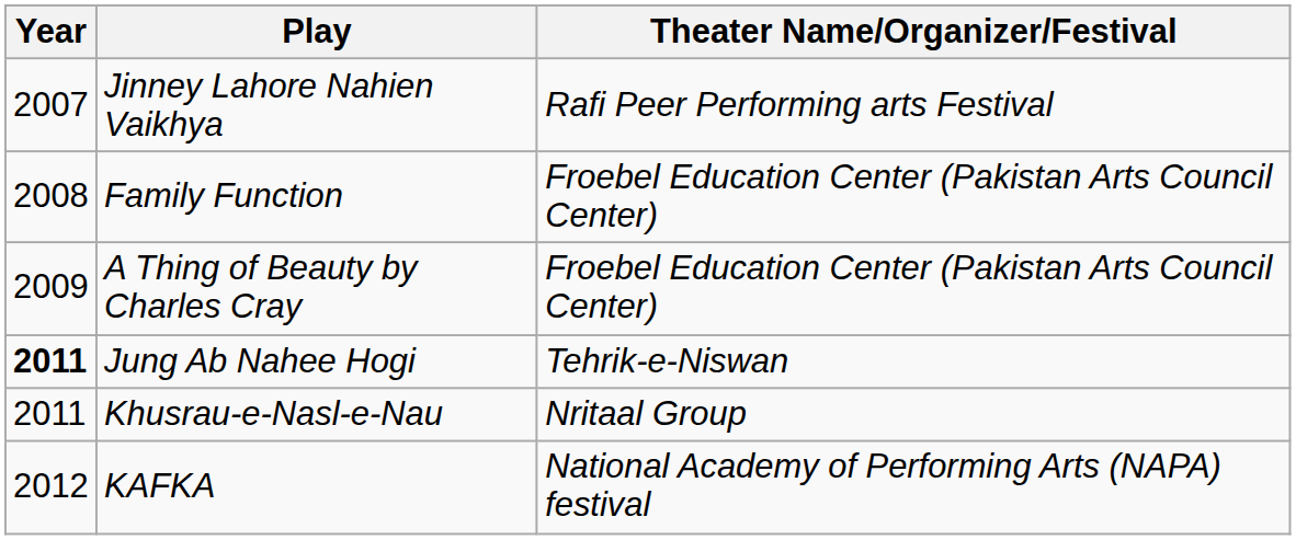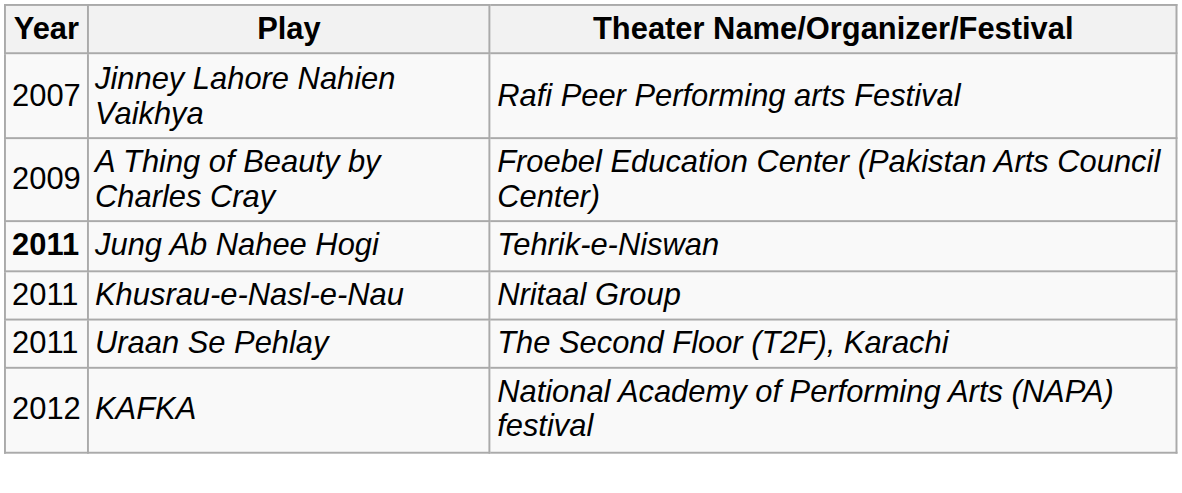 <table class="wikitable">
 <tr>
 <th>Year</th>
 <th>Play</th>
 <th>Theater Name/Organizer/Festival</th>
 </tr>
 <tr>
 <td>2007</td>
 <td><em>Jinney Lahore Nahien Vaikhya</em></td>
 <td><em>Rafi Peer Performing arts Festival</em></td>
-</tr>
-<tr>
-<td>2008</td>
-<td><em>Family Function</em></td>
-<td><em>Froebel Education Center (Pakistan Arts Council Center)</em></td>
 </tr>
 <tr>
 <td>2009</td>
 <td><em> A Thing of Beauty by Charles Cray</em></td>
 <td><em>Froebel Education Center (Pakistan Arts Council Center)</em></td>
 </tr>
 <tr>
 <td><strong>2011</strong></td>
 <td><em>Jung Ab Nahee Hogi</em></td>
 <td><em>Tehrik-e-Niswan</em></td>
 </tr>
 <tr>
 <td>2011</td>
 <td><em>Khusrau-e-Nasl-e-Nau</em></td>
 <td><em>Nritaal Group</em></td>
 </tr>
 <tr>
+<td>2011</td>
+<td><em>Uraan Se Pehlay</em></td>
+<td><em>The Second Floor (T2F), Karachi</em></td>
+</tr>
+<tr>
 <td>2012</td>
 <td><em>KAFKA</em></td>
 <td><em> National Academy of Performing Arts (NAPA) festival </em></td>
 </tr>
 </table>
